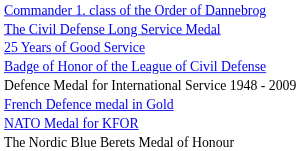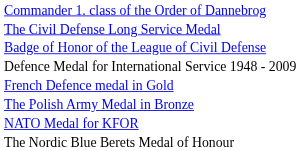 <table>
 <tr>
 <td></td>
 <td><a href='#'>Commander 1. class of the Order of Dannebrog</a></td>
 </tr>
 <tr>
 <td></td>
 <td><a href='#'>The Civil Defense Long Service Medal</a></td>
-</tr>
-<tr>
-<td></td>
-<td><a href='#'>25 Years of Good Service</a></td>
 </tr>
 <tr>
 <td></td>
 <td><a href='#'>Badge of Honor of the League of Civil Defense</a></td>
 </tr>
 <tr>
 <td></td>
 <td>Defence Medal for International Service 1948 - 2009</td>
 </tr>
 <tr>
 <td></td>
 <td><a href='#'>French Defence medal in Gold</a></td>
 </tr>
 <tr>
 <td></td>
+<td><a href='#'>The Polish Army Medal in Bronze</a></td>
+</tr>
+<tr>
+<td></td>
 <td><a href='#'>NATO Medal for KFOR</a></td>
 </tr>
 <tr>
 <td></td>
 <td>The Nordic Blue Berets Medal of Honour</td>
 </tr>
 <tr>
 </tr>
 </table>
